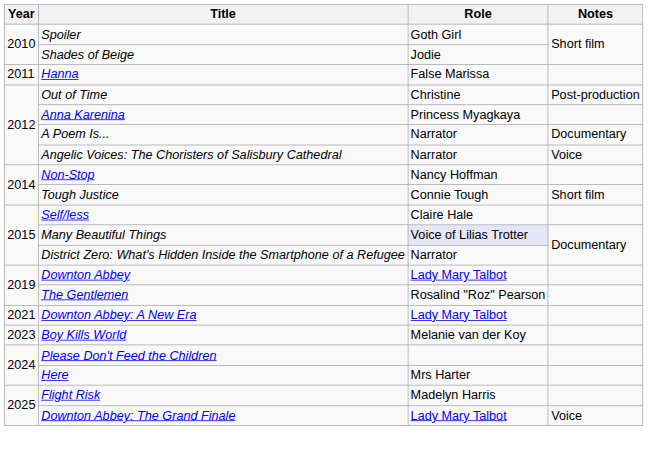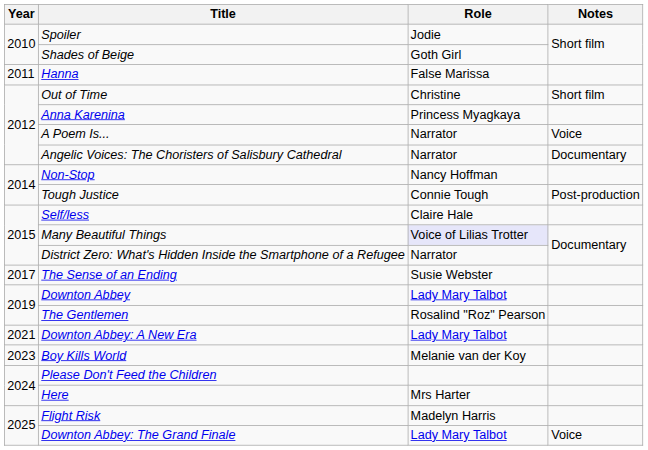 <table class="wikitable sortable">
 <tr>
 <th>Year</th>
 <th>Title</th>
 <th>Role</th>
 <th class="unsortable">Notes</th>
 </tr>
 <tr>
 <td rowspan="2">2010</td>
 <td><em>Spoiler</em></td>
-<td>Goth Girl</td>
+<td>Jodie</td>
 <td rowspan="2">Short film</td>
 </tr>
 <tr>
 <td><em>Shades of Beige</em></td>
-<td>Jodie</td>
+<td>Goth Girl</td>
 </tr>
 <tr>
 <td>2011</td>
 <td><em><a href='#'>Hanna</a></em></td>
 <td>False Marissa</td>
 <td></td>
 </tr>
 <tr>
 <td rowspan="4">2012</td>
 <td><em>Out of Time</em></td>
 <td>Christine</td>
-<td>Post-production</td>
+<td>Short film</td>
 </tr>
 <tr>
 <td><em><a href='#'>Anna Karenina</a></em></td>
 <td>Princess Myagkaya</td>
 <td></td>
 </tr>
 <tr>
 <td><em>A Poem Is...</em></td>
 <td>Narrator</td>
-<td>Documentary</td>
+<td>Voice</td>
 </tr>
 <tr>
 <td><em>Angelic Voices: The Choristers of Salisbury Cathedral</em></td>
 <td>Narrator</td>
-<td>Voice</td>
+<td>Documentary</td>
 </tr>
 <tr>
 <td rowspan="2">2014</td>
 <td><em><a href='#'>Non-Stop</a></em></td>
 <td>Nancy Hoffman</td>
 <td></td>
 </tr>
 <tr>
 <td><em>Tough Justice</em></td>
 <td>Connie Tough</td>
-<td>Short film</td>
+<td>Post-production</td>
 </tr>
 <tr>
 <td rowspan="3">2015</td>
 <td><em><a href='#'>Self/less</a></em></td>
 <td>Claire Hale</td>
 <td></td>
 </tr>
 <tr>
 <td><em>Many Beautiful Things</em></td>
 <td style="background: lavender;">Voice of Lilias Trotter</td>
 <td rowspan="2">Documentary</td>
 </tr>
 <tr>
 <td><em>District Zero: What's Hidden Inside the Smartphone of a Refugee</em></td>
 <td>Narrator</td>
+</tr>
+<tr>
+<td>2017</td>
+<td><em><a href='#'>The Sense of an Ending</a></em></td>
+<td>Susie Webster</td>
+<td></td>
 </tr>
 <tr>
 <td rowspan="2">2019</td>
 <td><em><a href='#'>Downton Abbey</a></em></td>
 <td><a href='#'>Lady Mary Talbot</a></td>
 <td></td>
 </tr>
 <tr>
 <td><em><a href='#'>The Gentlemen</a></em></td>
 <td>Rosalind "Roz" Pearson</td>
 <td></td>
 </tr>
 <tr>
 <td>2021</td>
 <td><em><a href='#'>Downton Abbey: A New Era</a></em></td>
 <td><a href='#'>Lady Mary Talbot</a></td>
 <td></td>
 </tr>
 <tr>
 <td>2023</td>
 <td><em><a href='#'>Boy Kills World</a></em></td>
 <td>Melanie van der Koy</td>
 <td></td>
 </tr>
 <tr>
 <td rowspan="2">2024</td>
 <td><em><a href='#'>Please Don't Feed the Children</a></em></td>
 <td></td>
 <td></td>
 </tr>
 <tr>
 <td><em><a href='#'>Here</a></em></td>
 <td>Mrs Harter</td>
 <td></td>
 </tr>
 <tr>
 <td rowspan="2">2025</td>
 <td><em><a href='#'>Flight Risk</a></em></td>
 <td>Madelyn Harris</td>
 <td></td>
 </tr>
 <tr>
 <td><em><a href='#'>Downton Abbey: The Grand Finale</a></em></td>
 <td><a href='#'>Lady Mary Talbot</a></td>
 <td>Voice</td>
 </tr>
 </table>
